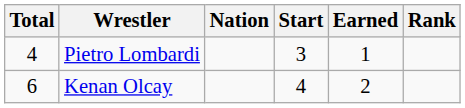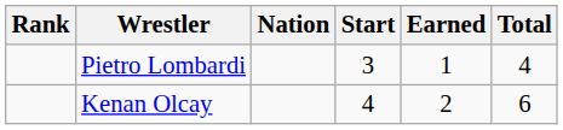 <table class="wikitable sortable" style="text-align:center;">
 <tr>
-<th>Total</th>
+<th>Rank</th>
 <th>Wrestler</th>
 <th>Nation</th>
 <th>Start</th>
 <th>Earned</th>
-<th>Rank</th>
+<th>Total</th>
 </tr>
 <tr>
-<td>4</td>
+<td></td>
 <td align=left><a href='#'>Pietro Lombardi</a></td>
 <td align=left></td>
 <td>3</td>
 <td>1</td>
-<td></td>
+<td>4</td>
 </tr>
 <tr>
-<td>6</td>
+<td></td>
 <td align=left><a href='#'>Kenan Olcay</a></td>
 <td align=left></td>
 <td>4</td>
 <td>2</td>
-<td></td>
+<td>6</td>
 </tr>
 </table>
